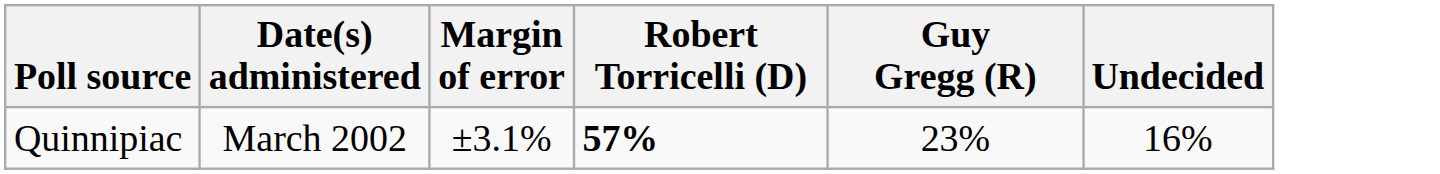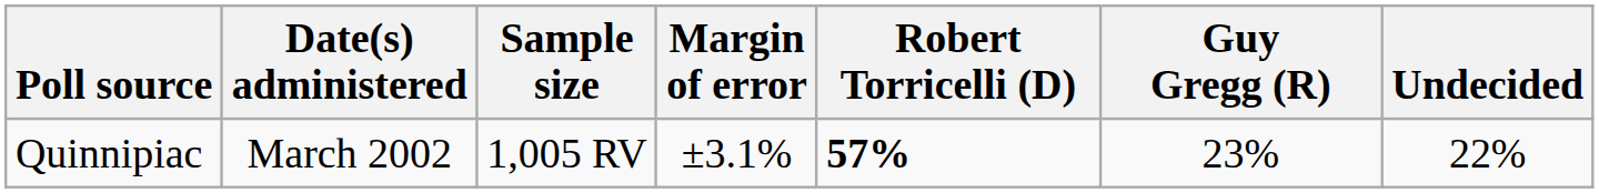 <table class="wikitable">
 <tr valign=bottom>
 <th>Poll source</th>
 <th>Date(s)<br>administered</th>
+<th>Sample<br>size</th>
 <th>Margin<br>of error</th>
 <th style="width:100px;">Robert<br>Torricelli (D)</th>
 <th style="width:100px;">Guy<br>Gregg (R)</th>
 <th>Undecided</th>
 </tr>
 <tr>
 <td>Quinnipiac</td>
 <td align=center>March 2002</td>
+<td align=center>1,005 RV</td>
 <td align=center>±3.1%</td>
 <td><strong>57%</strong></td>
 <td align=center>23%</td>
-<td align=center>16%</td>
+<td align=center>22%</td>
 </tr>
 </table>
